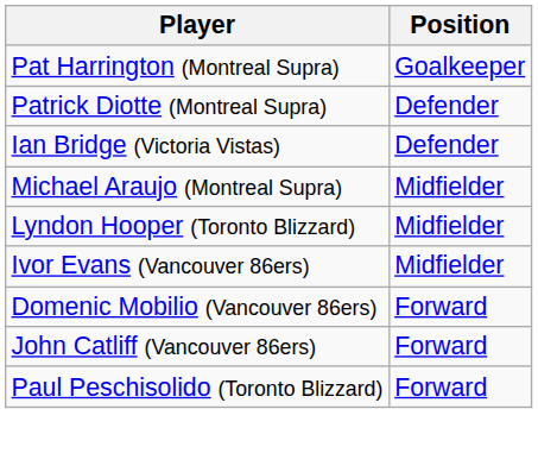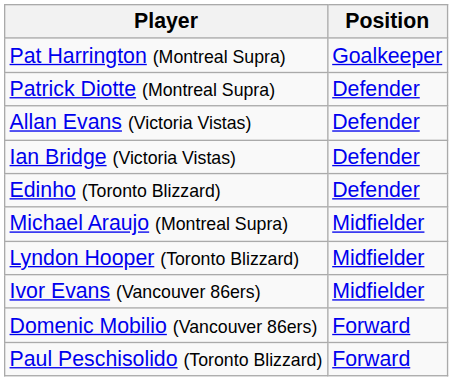 <table class="wikitable">
 <tr>
 <th>Player</th>
 <th>Position</th>
 </tr>
 <tr>
 <td>  <a href='#'>Pat Harrington</a> <small>(Montreal Supra)</small></td>
 <td><a href='#'>Goalkeeper</a></td>
 </tr>
 <tr>
 <td>  <a href='#'>Patrick Diotte</a> <small>(Montreal Supra)</small></td>
 <td><a href='#'>Defender</a></td>
 </tr>
 <tr>
+<td>  <a href='#'>Allan Evans</a> <small>(Victoria Vistas)</small></td>
+<td><a href='#'>Defender</a></td>
+</tr>
+<tr>
 <td>  <a href='#'>Ian Bridge</a> <small>(Victoria Vistas)</small></td>
+<td><a href='#'>Defender</a></td>
+</tr>
+<tr>
+<td>  <a href='#'>Edinho</a> <small>(Toronto Blizzard)</small></td>
 <td><a href='#'>Defender</a></td>
 </tr>
 <tr>
 <td>  <a href='#'>Michael Araujo</a> <small>(Montreal Supra)</small></td>
 <td><a href='#'>Midfielder</a></td>
 </tr>
 <tr>
 <td>  <a href='#'>Lyndon Hooper</a> <small>(Toronto Blizzard)</small></td>
 <td><a href='#'>Midfielder</a></td>
 </tr>
 <tr>
 <td>  <a href='#'>Ivor Evans</a> <small>(Vancouver 86ers)</small></td>
 <td><a href='#'>Midfielder</a></td>
 </tr>
 <tr>
 <td>  <a href='#'>Domenic Mobilio</a> <small>(Vancouver 86ers)</small></td>
 <td><a href='#'>Forward</a></td>
 </tr>
 <tr>
-<td>  <a href='#'>John Catliff</a> <small>(Vancouver 86ers)</small></td>
-<td><a href='#'>Forward</a></td>
-</tr>
-<tr>
 <td>  <a href='#'>Paul Peschisolido</a> <small>(Toronto Blizzard)</small></td>
 <td><a href='#'>Forward</a></td>
 </tr>
 </table>
